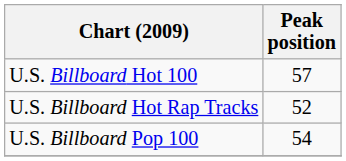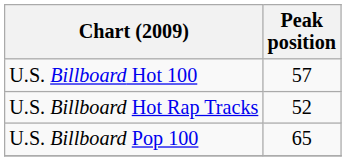 <table class="wikitable sortable">
 <tr>
 <th>Chart (2009)</th>
 <th>Peak<br>position</th>
 </tr>
 <tr>
 <td>U.S. <a href='#'><em>Billboard</em> Hot 100</a></td>
 <td align="center">57</td>
 </tr>
 <tr>
 <td>U.S. <em>Billboard</em> <a href='#'>Hot Rap Tracks</a></td>
 <td align="center">52</td>
 </tr>
 <tr>
 <td>U.S. <em>Billboard</em> <a href='#'>Pop 100</a></td>
-<td align="center">54</td>
+<td align="center">65</td>
 </tr>
 <tr>
 </tr>
 </table>
